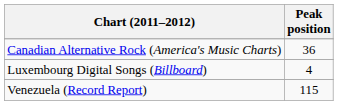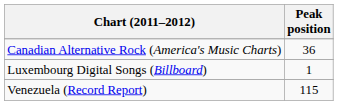 <table class="wikitable sortable">
 <tr>
 <th scope="col">Chart (2011–2012)</th>
 <th scope="col">Peak<br>position</th>
 </tr>
 <tr>
 </tr>
 <tr>
 </tr>
 <tr>
 </tr>
 <tr>
 </tr>
 <tr>
 </tr>
 <tr>
 <td><a href='#'>Canadian Alternative Rock</a> (<em>America's Music Charts</em>)</td>
 <td style="text-align:center;">36</td>
 </tr>
 <tr>
 </tr>
 <tr>
 </tr>
 <tr>
 </tr>
 <tr>
 </tr>
 <tr>
 </tr>
 <tr>
 </tr>
 <tr>
 <td>Luxembourg Digital Songs (<em><a href='#'>Billboard</a></em>)</td>
-<td align="center">4</td>
+<td align="center">1</td>
 </tr>
 <tr>
 </tr>
 <tr>
 </tr>
 <tr>
 </tr>
 <tr>
 </tr>
 <tr>
 </tr>
 <tr>
 </tr>
 <tr>
 </tr>
 <tr>
 </tr>
 <tr>
 </tr>
 <tr>
 </tr>
 <tr>
 </tr>
 <tr>
 </tr>
 <tr>
 </tr>
 <tr>
 </tr>
 <tr>
 </tr>
 <tr>
 <td>Venezuela (<a href='#'>Record Report</a>)</td>
 <td style="text-align:center">115</td>
 </tr>
 </table>
